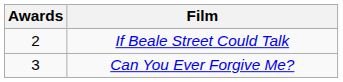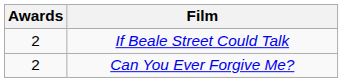 <table class="wikitable" rowspan=2 border=2 style="text-align:center;">
 <tr>
 <th scope="col" width="50">Awards</th>
 <th scope="col" width="275">Film</th>
 </tr>
 <tr>
 <td style="text-align:center;">2</td>
 <td><em><a href='#'>If Beale Street Could Talk</a></em></td>
 </tr>
 <tr>
-<td style="text-align:center;">3</td>
+<td style="text-align:center;">2</td>
 <td><em><a href='#'>Can You Ever Forgive Me?</a></em></td>
 </tr>
 </table>
